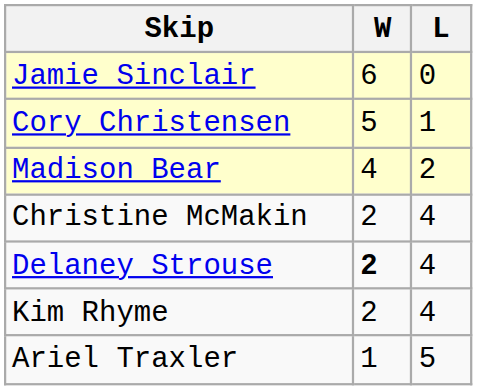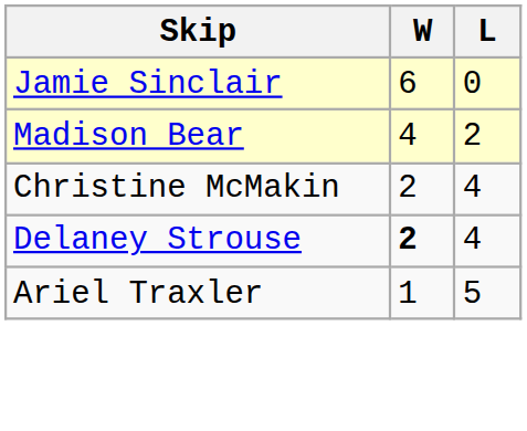 <table class="wikitable">
 <tr>
 <th width="150">Skip</th>
 <th width="20">W</th>
 <th width="20">L</th>
 </tr>
 <tr bgcolor=#ffffcc>
 <td> <a href='#'>Jamie Sinclair</a></td>
 <td>6</td>
 <td>0</td>
-</tr>
-<tr bgcolor=#ffffcc>
-<td> <a href='#'>Cory Christensen</a></td>
-<td>5</td>
-<td>1</td>
 </tr>
 <tr bgcolor=#ffffcc>
 <td> <a href='#'>Madison Bear</a></td>
 <td>4</td>
 <td>2</td>
 </tr>
 <tr>
 <td> Christine McMakin</td>
 <td>2</td>
 <td>4</td>
 </tr>
 <tr>
 <td> <a href='#'>Delaney Strouse</a></td>
 <td><strong>2</strong></td>
 <td>4</td>
 </tr>
 <tr>
-<td> Kim Rhyme</td>
-<td>2</td>
-<td>4</td>
-</tr>
-<tr>
 <td> Ariel Traxler</td>
 <td>1</td>
 <td>5</td>
 </tr>
 </table>
